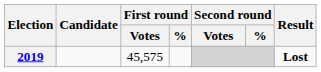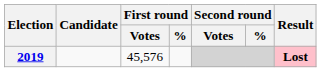 <table class="wikitable" style="text-align:center">
 <tr>
 <th rowspan="2">Election</th>
 <th rowspan="2">Candidate</th>
 <th colspan="2" scope="col">First round</th>
 <th colspan="2">Second round</th>
 <th rowspan="2">Result</th>
 </tr>
 <tr>
 <th>Votes</th>
 <th>%</th>
 <th>Votes</th>
 <th>%</th>
 </tr>
 <tr>
 <th><a href='#'>2019</a></th>
 <td></td>
-<td>45,575</td>
+<td>45,576</td>
 <td></td>
 <td colspan="2" bgcolor="lightgrey"></td>
-<td><strong>Lost</strong> </td>
+<td style="background: pink;"><strong>Lost</strong> </td>
 </tr>
 </table>
